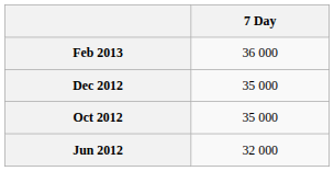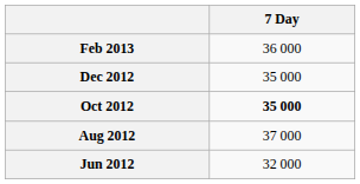 <table class="wikitable sortable" style="text-align:center; width:400px; height:200px;">
 <tr>
 <th></th>
 <th>7 Day</th>
 </tr>
 <tr>
 <th scope="row">Feb 2013</th>
 <td>36 000</td>
 </tr>
 <tr>
 <th scope="row">Dec 2012</th>
 <td>35 000</td>
 </tr>
 <tr>
 <th scope="row">Oct 2012</th>
-<td>35 000</td>
+<td><strong>35 000</strong></td>
+</tr>
+<tr>
+<th scope="row">Aug 2012</th>
+<td>37 000</td>
 </tr>
 <tr>
 <th scope="row">Jun 2012</th>
 <td>32 000</td>
 </tr>
 </table>
